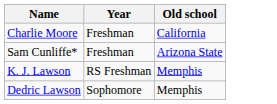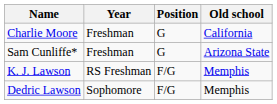 <table class="wikitable">
 <tr>
 <th>Name</th>
 <th>Year</th>
+<th>Position</th>
 <th>Old school</th>
 </tr>
 <tr>
 <td><a href='#'>Charlie Moore</a></td>
 <td>Freshman</td>
+<td>G</td>
 <td><a href='#'>California</a></td>
 </tr>
 <tr>
 <td>Sam Cunliffe*</td>
 <td>Freshman</td>
+<td>G</td>
 <td><a href='#'>Arizona State</a></td>
 </tr>
 <tr>
 <td><a href='#'>K. J. Lawson</a></td>
 <td>RS Freshman</td>
+<td>F/G</td>
 <td><a href='#'>Memphis</a></td>
 </tr>
 <tr>
 <td><a href='#'>Dedric Lawson</a></td>
 <td>Sophomore</td>
+<td>F/G</td>
 <td>Memphis</td>
 </tr>
 </table>
